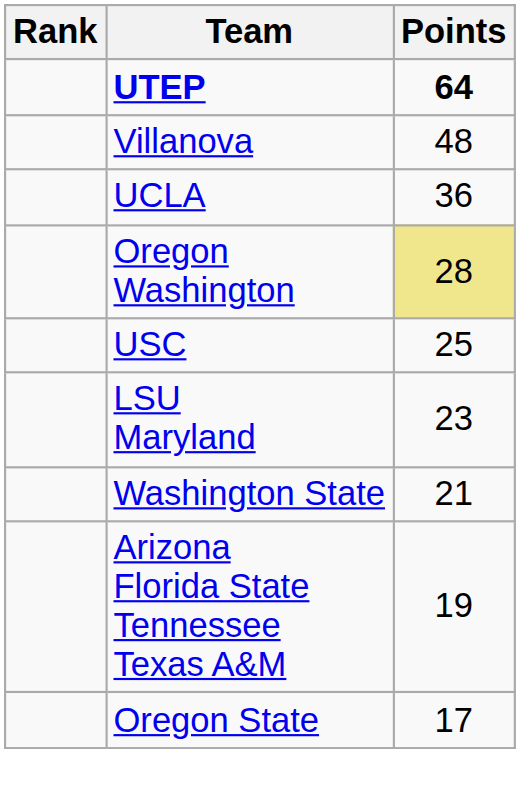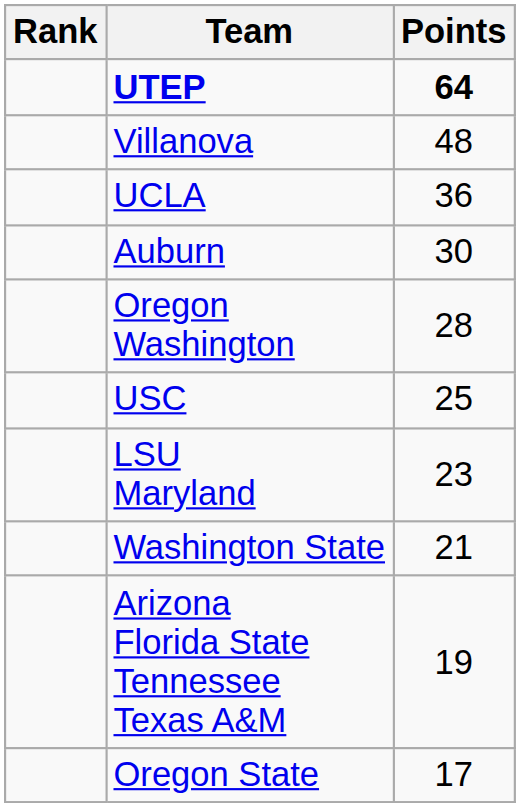 <table class="wikitable sortable" style="text-align:center">
 <tr>
 <th>Rank</th>
 <th>Team</th>
 <th>Points</th>
 </tr>
 <tr>
 <td></td>
 <td align="left"><strong><a href='#'>UTEP</a></strong></td>
 <td><strong>64</strong></td>
 </tr>
 <tr>
 <td></td>
 <td align="left"><a href='#'>Villanova</a></td>
 <td>48</td>
 </tr>
 <tr>
 <td></td>
 <td align="left"><a href='#'>UCLA</a></td>
 <td>36</td>
 </tr>
 <tr>
 <td></td>
+<td align="left"><a href='#'>Auburn</a></td>
+<td>30</td>
+</tr>
+<tr>
+<td></td>
 <td align="left"><a href='#'>Oregon</a><br><a href='#'>Washington</a></td>
-<td style="background: khaki;">28</td>
+<td>28</td>
 </tr>
 <tr>
 <td></td>
 <td align="left"><a href='#'>USC</a></td>
 <td>25</td>
 </tr>
 <tr>
 <td></td>
 <td align="left"><a href='#'>LSU</a><br><a href='#'>Maryland</a></td>
 <td>23</td>
 </tr>
 <tr>
 <td></td>
 <td align="left"><a href='#'>Washington State</a></td>
 <td>21</td>
 </tr>
 <tr>
 <td></td>
 <td align="left"><a href='#'>Arizona</a><br><a href='#'>Florida State</a><br><a href='#'>Tennessee</a><br><a href='#'>Texas A&M</a></td>
 <td>19</td>
 </tr>
 <tr>
 <td></td>
 <td align="left"><a href='#'>Oregon State</a></td>
 <td>17</td>
 </tr>
 </table>
